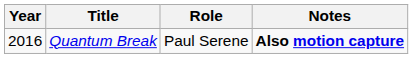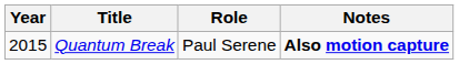 <table class="wikitable sortable">
 <tr>
 <th>Year</th>
 <th>Title</th>
 <th>Role</th>
 <th class="unsortable">Notes</th>
 </tr>
 <tr>
-<td>2016</td>
+<td>2015</td>
 <td><em><a href='#'>Quantum Break</a></em></td>
 <td>Paul Serene</td>
 <td><strong>Also <a href='#'>motion capture</a></strong></td>
 </tr>
 </table>
